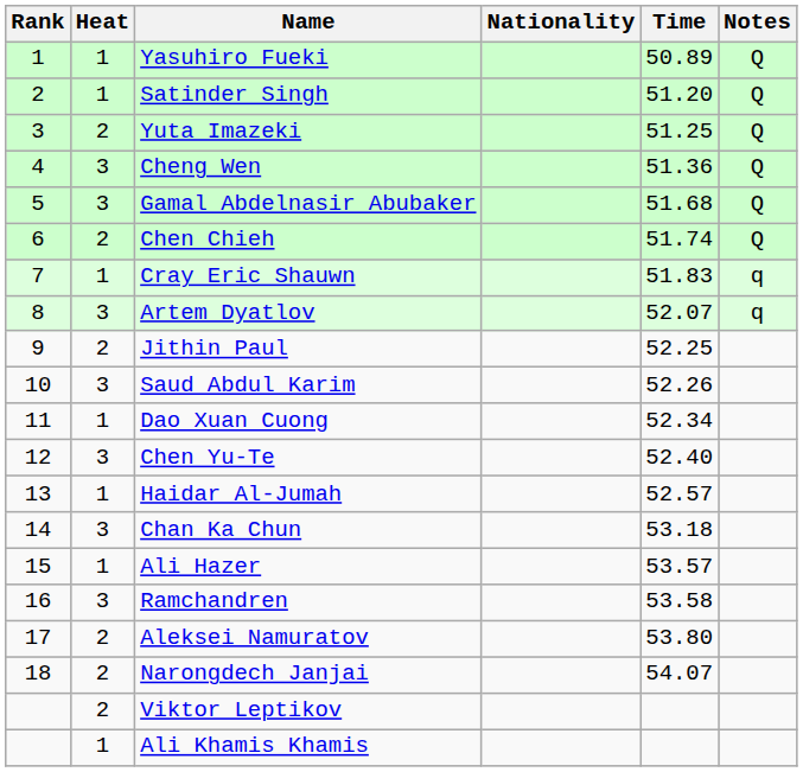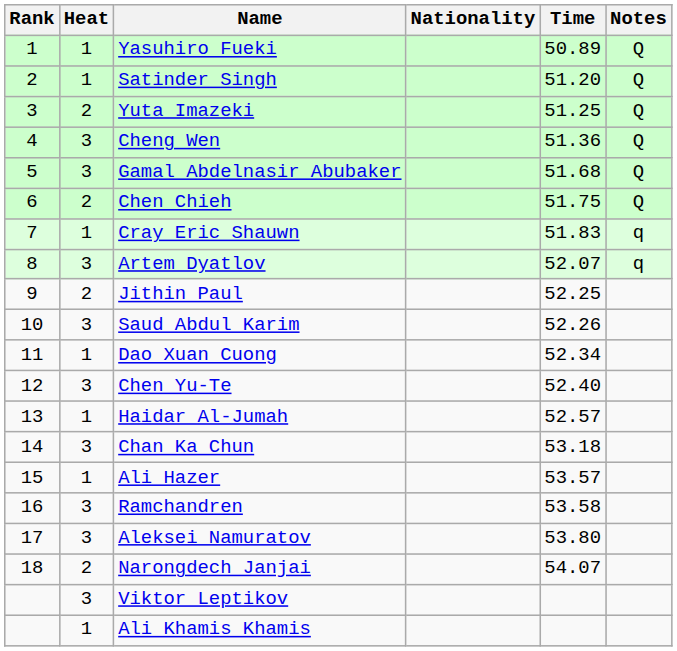 <table class="wikitable sortable" style="text-align:center; font-size:95%">
 <tr>
 <th>Rank</th>
 <th>Heat</th>
 <th>Name</th>
 <th>Nationality</th>
 <th>Time</th>
 <th>Notes</th>
 </tr>
 <tr bgcolor=ccffcc>
 <td>1</td>
 <td>1</td>
 <td align=left><a href='#'>Yasuhiro Fueki</a></td>
 <td align=left></td>
 <td>50.89</td>
 <td>Q</td>
 </tr>
 <tr bgcolor=ccffcc>
 <td>2</td>
 <td>1</td>
 <td align=left><a href='#'>Satinder Singh</a></td>
 <td align=left></td>
 <td>51.20</td>
 <td>Q</td>
 </tr>
 <tr bgcolor=ccffcc>
 <td>3</td>
 <td>2</td>
 <td align=left><a href='#'>Yuta Imazeki</a></td>
 <td align=left></td>
 <td>51.25</td>
 <td>Q</td>
 </tr>
 <tr bgcolor=ccffcc>
 <td>4</td>
 <td>3</td>
 <td align=left><a href='#'>Cheng Wen</a></td>
 <td align=left></td>
 <td>51.36</td>
 <td>Q</td>
 </tr>
 <tr bgcolor=ccffcc>
 <td>5</td>
 <td>3</td>
 <td align=left><a href='#'>Gamal Abdelnasir Abubaker</a></td>
 <td align=left></td>
 <td>51.68</td>
 <td>Q</td>
 </tr>
 <tr bgcolor=ccffcc>
 <td>6</td>
 <td>2</td>
 <td align=left><a href='#'>Chen Chieh</a></td>
 <td align=left></td>
-<td>51.74</td>
+<td>51.75</td>
 <td>Q</td>
 </tr>
 <tr bgcolor=ddffdd>
 <td>7</td>
 <td>1</td>
 <td align=left><a href='#'>Cray Eric Shauwn</a></td>
 <td align=left></td>
 <td>51.83</td>
 <td>q</td>
 </tr>
 <tr bgcolor=ddffdd>
 <td>8</td>
 <td>3</td>
 <td align=left><a href='#'>Artem Dyatlov</a></td>
 <td align=left></td>
 <td>52.07</td>
 <td>q</td>
 </tr>
 <tr>
 <td>9</td>
 <td>2</td>
 <td align=left><a href='#'>Jithin Paul</a></td>
 <td align=left></td>
 <td>52.25</td>
 <td></td>
 </tr>
 <tr>
 <td>10</td>
 <td>3</td>
 <td align=left><a href='#'>Saud Abdul Karim</a></td>
 <td align=left></td>
 <td>52.26</td>
 <td></td>
 </tr>
 <tr>
 <td>11</td>
 <td>1</td>
 <td align=left><a href='#'>Dao Xuan Cuong</a></td>
 <td align=left></td>
 <td>52.34</td>
 <td></td>
 </tr>
 <tr>
 <td>12</td>
 <td>3</td>
 <td align=left><a href='#'>Chen Yu-Te</a></td>
 <td align=left></td>
 <td>52.40</td>
 <td></td>
 </tr>
 <tr>
 <td>13</td>
 <td>1</td>
 <td align=left><a href='#'>Haidar Al-Jumah</a></td>
 <td align=left></td>
 <td>52.57</td>
 <td></td>
 </tr>
 <tr>
 <td>14</td>
 <td>3</td>
 <td align=left><a href='#'>Chan Ka Chun</a></td>
 <td align=left></td>
 <td>53.18</td>
 <td></td>
 </tr>
 <tr>
 <td>15</td>
 <td>1</td>
 <td align=left><a href='#'>Ali Hazer</a></td>
 <td align=left></td>
 <td>53.57</td>
 <td></td>
 </tr>
 <tr>
 <td>16</td>
 <td>3</td>
 <td align=left><a href='#'>Ramchandren</a></td>
 <td align=left></td>
 <td>53.58</td>
 <td></td>
 </tr>
 <tr>
 <td>17</td>
-<td>2</td>
+<td>3</td>
 <td align=left><a href='#'>Aleksei Namuratov</a></td>
 <td align=left></td>
 <td>53.80</td>
 <td></td>
 </tr>
 <tr>
 <td>18</td>
 <td>2</td>
 <td align=left><a href='#'>Narongdech Janjai</a></td>
 <td align=left></td>
 <td>54.07</td>
 <td></td>
 </tr>
 <tr>
 <td></td>
-<td>2</td>
+<td>3</td>
 <td align=left><a href='#'>Viktor Leptikov</a></td>
 <td align=left></td>
 <td></td>
 <td></td>
 </tr>
 <tr>
 <td></td>
 <td>1</td>
 <td align=left><a href='#'>Ali Khamis Khamis</a></td>
 <td align=left></td>
 <td></td>
 <td></td>
 </tr>
 </table>
